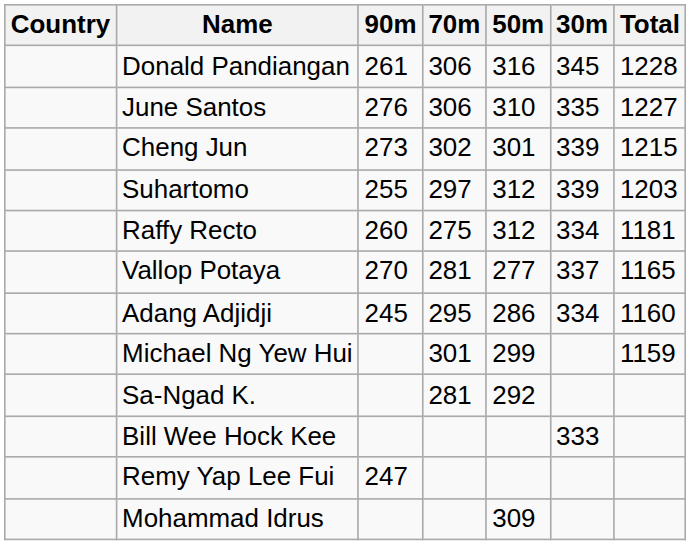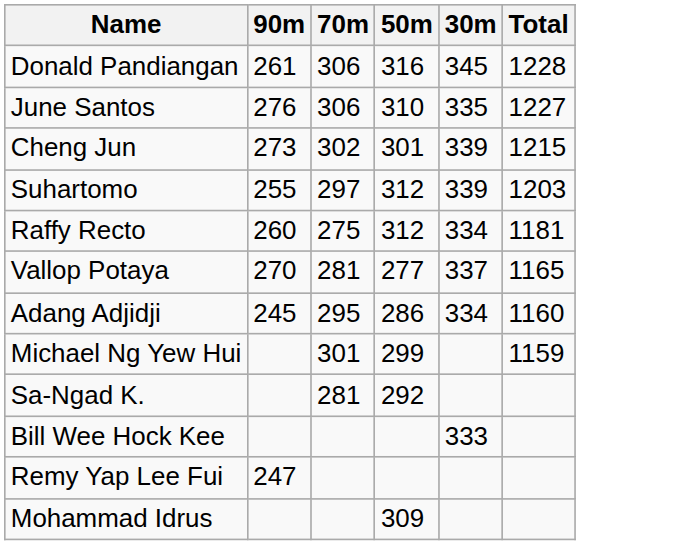 <table class="wikitable sortable">
 <tr>
-<th>Country</th>
 <th>Name</th>
 <th>90m</th>
 <th>70m</th>
 <th>50m</th>
 <th>30m</th>
 <th>Total</th>
 </tr>
 <tr>
-<td></td>
 <td>Donald Pandiangan</td>
 <td>261</td>
 <td>306</td>
 <td>316</td>
 <td>345</td>
 <td>1228</td>
 </tr>
 <tr>
-<td></td>
 <td>June Santos</td>
 <td>276</td>
 <td>306</td>
 <td>310</td>
 <td>335</td>
 <td>1227</td>
 </tr>
 <tr>
-<td></td>
 <td>Cheng Jun</td>
 <td>273</td>
 <td>302</td>
 <td>301</td>
 <td>339</td>
 <td>1215</td>
 </tr>
 <tr>
-<td></td>
 <td>Suhartomo</td>
 <td>255</td>
 <td>297</td>
 <td>312</td>
 <td>339</td>
 <td>1203</td>
 </tr>
 <tr>
-<td></td>
 <td>Raffy Recto</td>
 <td>260</td>
 <td>275</td>
 <td>312</td>
 <td>334</td>
 <td>1181</td>
 </tr>
 <tr>
-<td></td>
 <td>Vallop Potaya</td>
 <td>270</td>
 <td>281</td>
 <td>277</td>
 <td>337</td>
 <td>1165</td>
 </tr>
 <tr>
-<td></td>
 <td>Adang Adjidji</td>
 <td>245</td>
 <td>295</td>
 <td>286</td>
 <td>334</td>
 <td>1160</td>
 </tr>
 <tr>
-<td></td>
 <td>Michael Ng Yew Hui</td>
 <td></td>
 <td>301</td>
 <td>299</td>
 <td></td>
 <td>1159</td>
 </tr>
 <tr>
-<td></td>
 <td>Sa-Ngad K.</td>
 <td></td>
 <td>281</td>
 <td>292</td>
 <td></td>
 <td></td>
 </tr>
 <tr>
-<td></td>
 <td>Bill Wee Hock Kee</td>
 <td></td>
 <td></td>
 <td></td>
 <td>333</td>
 <td></td>
 </tr>
 <tr>
-<td></td>
 <td>Remy Yap Lee Fui</td>
 <td>247</td>
 <td></td>
 <td></td>
 <td></td>
 <td></td>
 </tr>
 <tr>
-<td></td>
 <td>Mohammad Idrus</td>
 <td></td>
 <td></td>
 <td>309</td>
 <td></td>
 <td></td>
 </tr>
 </table>
